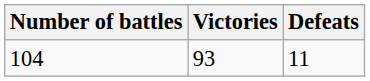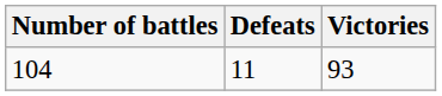 <table class="wikitable">
 <tr>
 <th>Number of battles</th>
+<th>Defeats</th>
 <th>Victories</th>
-<th>Defeats</th>
 </tr>
 <tr>
 <td>104</td>
+<td>11</td>
 <td>93</td>
-<td>11</td>
 </tr>
 </table>
